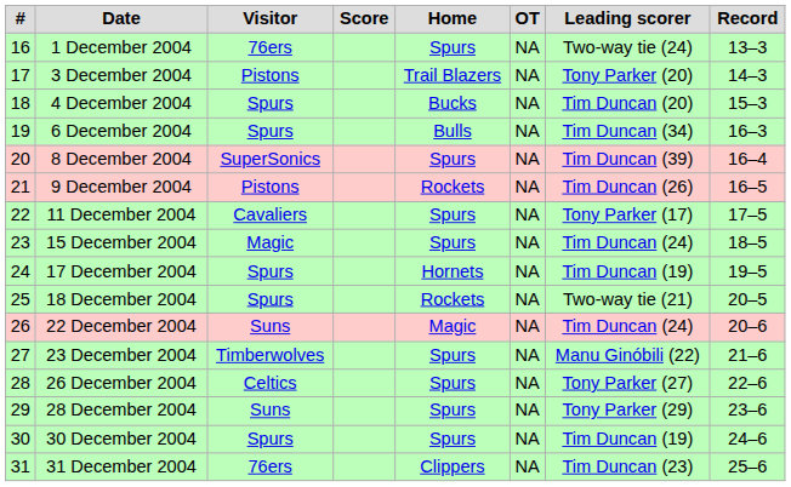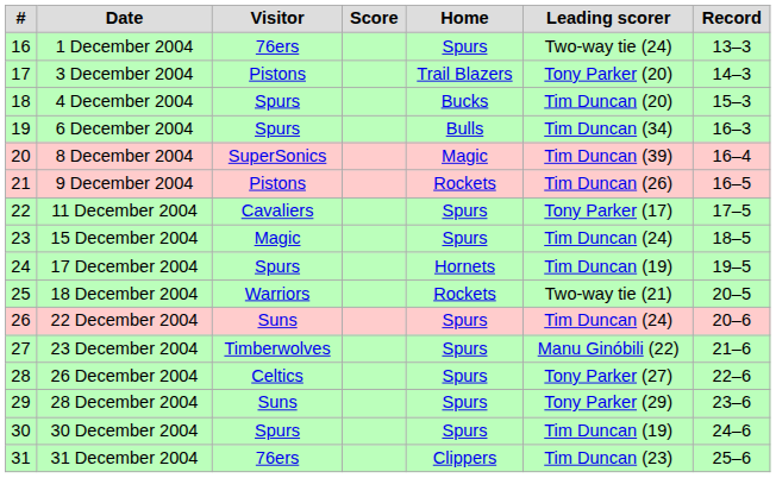 <table class="wikitable" width="80%">
 <tr align="center"  bgcolor="#dddddd">
 <td><strong>#</strong></td>
 <td><strong>Date</strong></td>
 <td><strong>Visitor</strong></td>
 <td><strong>Score</strong></td>
 <td><strong>Home</strong></td>
-<td><strong>OT</strong></td>
 <td><strong>Leading scorer</strong></td>
 <td><strong>Record</strong></td>
 </tr>
 <tr align="center" bgcolor="#bbffbb">
 <td>16</td>
 <td>1 December 2004</td>
 <td><a href='#'>76ers</a></td>
 <td></td>
 <td><a href='#'>Spurs</a></td>
-<td>NA</td>
 <td>Two-way tie (24)</td>
 <td>13–3</td>
 </tr>
 <tr align="center" bgcolor="#bbffbb">
 <td>17</td>
 <td>3 December 2004</td>
 <td><a href='#'>Pistons</a></td>
 <td></td>
 <td><a href='#'>Trail Blazers</a></td>
-<td>NA</td>
 <td><a href='#'>Tony Parker</a> (20)</td>
 <td>14–3</td>
 </tr>
 <tr align="center"  bgcolor="#bbffbb">
 <td>18</td>
 <td>4 December 2004</td>
 <td><a href='#'>Spurs</a></td>
 <td></td>
 <td><a href='#'>Bucks</a></td>
-<td>NA</td>
 <td><a href='#'>Tim Duncan</a> (20)</td>
 <td>15–3</td>
 </tr>
 <tr align="center"  bgcolor="#bbffbb">
 <td>19</td>
 <td>6 December 2004</td>
 <td><a href='#'>Spurs</a></td>
 <td></td>
 <td><a href='#'>Bulls</a></td>
-<td>NA</td>
 <td><a href='#'>Tim Duncan</a> (34)</td>
 <td>16–3</td>
 </tr>
 <tr align="center"  bgcolor="#ffcccc">
 <td>20</td>
 <td>8 December 2004</td>
 <td><a href='#'>SuperSonics</a></td>
 <td></td>
-<td><a href='#'>Spurs</a></td>
-<td>NA</td>
+<td><a href='#'>Magic</a></td>
 <td><a href='#'>Tim Duncan</a> (39)</td>
 <td>16–4</td>
 </tr>
 <tr align="center" bgcolor="#ffcccc">
 <td>21</td>
 <td>9 December 2004</td>
 <td><a href='#'>Pistons</a></td>
 <td></td>
 <td><a href='#'>Rockets</a></td>
-<td>NA</td>
 <td><a href='#'>Tim Duncan</a> (26)</td>
 <td>16–5</td>
 </tr>
 <tr align="center" bgcolor="#bbffbb">
 <td>22</td>
 <td>11 December 2004</td>
 <td><a href='#'>Cavaliers</a></td>
 <td></td>
 <td><a href='#'>Spurs</a></td>
-<td>NA</td>
 <td><a href='#'>Tony Parker</a> (17)</td>
 <td>17–5</td>
 </tr>
 <tr align="center" bgcolor="#bbffbb">
 <td>23</td>
 <td>15 December 2004</td>
 <td><a href='#'>Magic</a></td>
 <td></td>
 <td><a href='#'>Spurs</a></td>
-<td>NA</td>
 <td><a href='#'>Tim Duncan</a> (24)</td>
 <td>18–5</td>
 </tr>
 <tr align="center" bgcolor="#bbffbb">
 <td>24</td>
 <td>17 December 2004</td>
 <td><a href='#'>Spurs</a></td>
 <td></td>
 <td><a href='#'>Hornets</a></td>
-<td>NA</td>
 <td><a href='#'>Tim Duncan</a> (19)</td>
 <td>19–5</td>
 </tr>
 <tr align="center" bgcolor="#bbffbb">
 <td>25</td>
 <td>18 December 2004</td>
-<td><a href='#'>Spurs</a></td>
+<td><a href='#'>Warriors</a></td>
 <td></td>
 <td><a href='#'>Rockets</a></td>
-<td>NA</td>
 <td>Two-way tie (21)</td>
 <td>20–5</td>
 </tr>
 <tr align="center" bgcolor="#ffcccc">
 <td>26</td>
 <td>22 December 2004</td>
 <td><a href='#'>Suns</a></td>
 <td></td>
-<td><a href='#'>Magic</a></td>
-<td>NA</td>
+<td><a href='#'>Spurs</a></td>
 <td><a href='#'>Tim Duncan</a> (24)</td>
 <td>20–6</td>
 </tr>
 <tr align="center" bgcolor="#bbffbb">
 <td>27</td>
 <td>23 December 2004</td>
 <td><a href='#'>Timberwolves</a></td>
 <td></td>
 <td><a href='#'>Spurs</a></td>
-<td>NA</td>
 <td><a href='#'>Manu Ginóbili</a> (22)</td>
 <td>21–6</td>
 </tr>
 <tr align="center" bgcolor="#bbffbb">
 <td>28</td>
 <td>26 December 2004</td>
 <td><a href='#'>Celtics</a></td>
 <td></td>
 <td><a href='#'>Spurs</a></td>
-<td>NA</td>
 <td><a href='#'>Tony Parker</a> (27)</td>
 <td>22–6</td>
 </tr>
 <tr align="center" bgcolor="#bbffbb">
 <td>29</td>
 <td>28 December 2004</td>
 <td><a href='#'>Suns</a></td>
 <td></td>
 <td><a href='#'>Spurs</a></td>
-<td>NA</td>
 <td><a href='#'>Tony Parker</a> (29)</td>
 <td>23–6</td>
 </tr>
 <tr align="center" bgcolor="#bbffbb">
 <td>30</td>
 <td>30 December 2004</td>
 <td><a href='#'>Spurs</a></td>
 <td></td>
 <td><a href='#'>Spurs</a></td>
-<td>NA</td>
 <td><a href='#'>Tim Duncan</a> (19)</td>
 <td>24–6</td>
 </tr>
 <tr align="center" bgcolor="#bbffbb">
 <td>31</td>
 <td>31 December 2004</td>
 <td><a href='#'>76ers</a></td>
 <td></td>
 <td><a href='#'>Clippers</a></td>
-<td>NA</td>
 <td><a href='#'>Tim Duncan</a> (23)</td>
 <td>25–6</td>
 </tr>
 </table>
